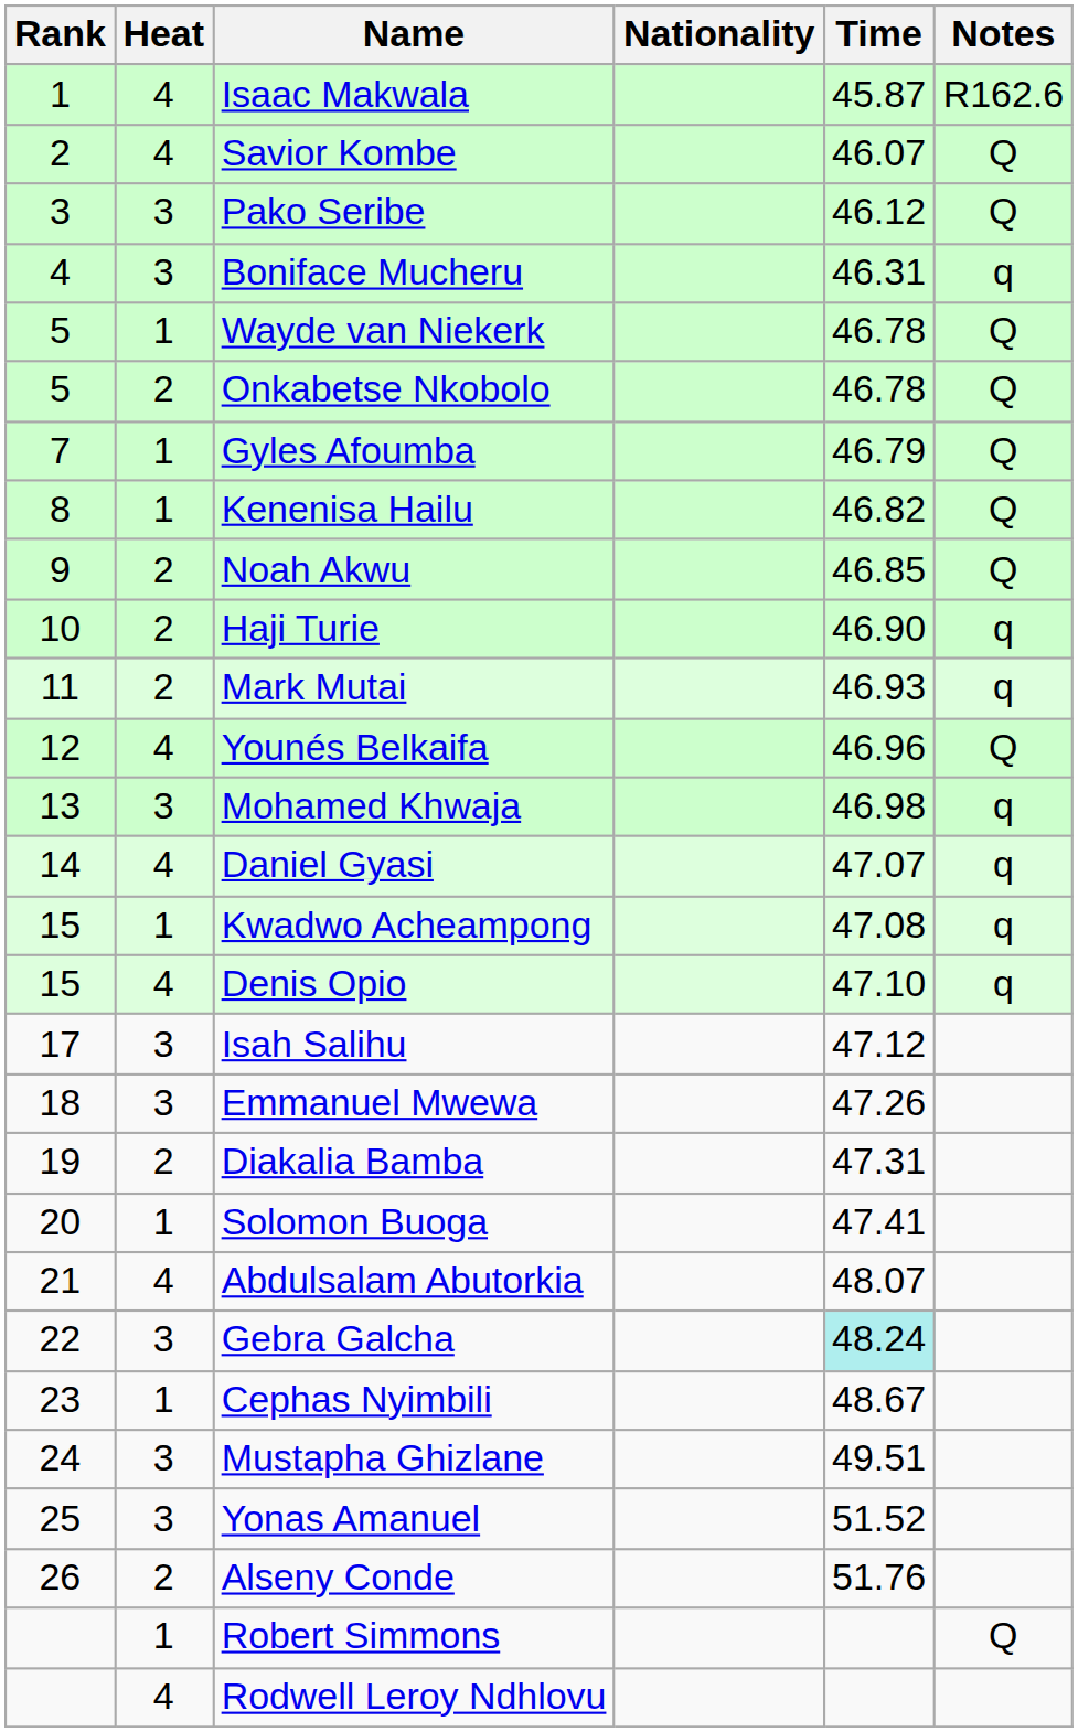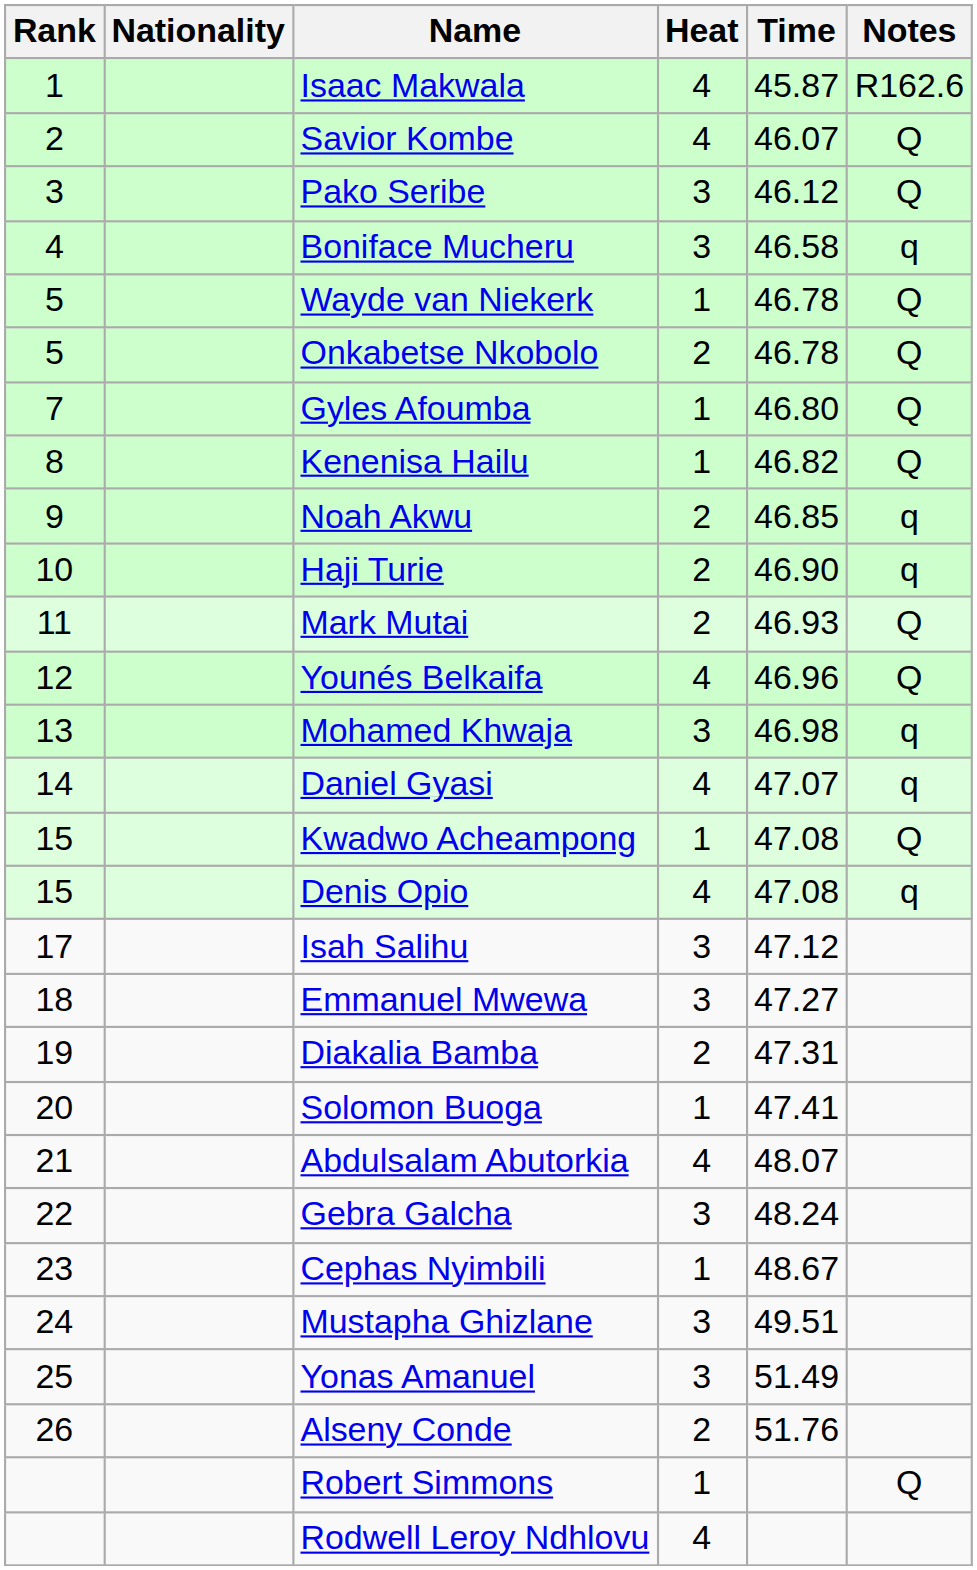 <table class="wikitable sortable" style="text-align:center">
 <tr>
 <th>Rank</th>
+<th>Nationality</th>
+<th>Name</th>
 <th>Heat</th>
-<th>Name</th>
-<th>Nationality</th>
 <th>Time</th>
 <th>Notes</th>
 </tr>
 <tr bgcolor=ccffcc>
 <td>1</td>
+<td align=left></td>
+<td align=left><a href='#'>Isaac Makwala</a></td>
 <td>4</td>
-<td align=left><a href='#'>Isaac Makwala</a></td>
-<td align=left></td>
 <td>45.87</td>
 <td>R162.6</td>
 </tr>
 <tr bgcolor=ccffcc>
 <td>2</td>
+<td align=left></td>
+<td align=left><a href='#'>Savior Kombe</a></td>
 <td>4</td>
-<td align=left><a href='#'>Savior Kombe</a></td>
-<td align=left></td>
 <td>46.07</td>
 <td>Q</td>
 </tr>
 <tr bgcolor=ccffcc>
 <td>3</td>
+<td align=left></td>
+<td align=left><a href='#'>Pako Seribe</a></td>
 <td>3</td>
-<td align=left><a href='#'>Pako Seribe</a></td>
-<td align=left></td>
 <td>46.12</td>
 <td>Q</td>
 </tr>
 <tr bgcolor=ccffcc>
 <td>4</td>
+<td align=left></td>
+<td align=left><a href='#'>Boniface Mucheru</a></td>
 <td>3</td>
-<td align=left><a href='#'>Boniface Mucheru</a></td>
-<td align=left></td>
-<td>46.31</td>
+<td>46.58</td>
 <td>q</td>
 </tr>
 <tr bgcolor=ccffcc>
 <td>5</td>
+<td align=left></td>
+<td align=left><a href='#'>Wayde van Niekerk</a></td>
 <td>1</td>
-<td align=left><a href='#'>Wayde van Niekerk</a></td>
-<td align=left></td>
 <td>46.78</td>
 <td>Q</td>
 </tr>
 <tr bgcolor=ccffcc>
 <td>5</td>
+<td align=left></td>
+<td align=left><a href='#'>Onkabetse Nkobolo</a></td>
 <td>2</td>
-<td align=left><a href='#'>Onkabetse Nkobolo</a></td>
-<td align=left></td>
 <td>46.78</td>
 <td>Q</td>
 </tr>
 <tr bgcolor=ccffcc>
 <td>7</td>
+<td align=left></td>
+<td align=left><a href='#'>Gyles Afoumba</a></td>
 <td>1</td>
-<td align=left><a href='#'>Gyles Afoumba</a></td>
-<td align=left></td>
-<td>46.79</td>
+<td>46.80</td>
 <td>Q</td>
 </tr>
 <tr bgcolor=ccffcc>
 <td>8</td>
+<td align=left></td>
+<td align=left><a href='#'>Kenenisa Hailu</a></td>
 <td>1</td>
-<td align=left><a href='#'>Kenenisa Hailu</a></td>
-<td align=left></td>
 <td>46.82</td>
 <td>Q</td>
 </tr>
 <tr bgcolor=ccffcc>
 <td>9</td>
+<td align=left></td>
+<td align=left><a href='#'>Noah Akwu</a></td>
 <td>2</td>
-<td align=left><a href='#'>Noah Akwu</a></td>
-<td align=left></td>
 <td>46.85</td>
-<td>Q</td>
+<td>q</td>
 </tr>
 <tr bgcolor=ccffcc>
 <td>10</td>
+<td align=left></td>
+<td align=left><a href='#'>Haji Turie</a></td>
 <td>2</td>
-<td align=left><a href='#'>Haji Turie</a></td>
-<td align=left></td>
 <td>46.90</td>
 <td>q</td>
 </tr>
 <tr bgcolor=ddffdd>
 <td>11</td>
+<td align=left></td>
+<td align=left><a href='#'>Mark Mutai</a></td>
 <td>2</td>
-<td align=left><a href='#'>Mark Mutai</a></td>
-<td align=left></td>
 <td>46.93</td>
-<td>q</td>
+<td>Q</td>
 </tr>
 <tr bgcolor=ccffcc>
 <td>12</td>
+<td align=left></td>
+<td align=left><a href='#'>Younés Belkaifa</a></td>
 <td>4</td>
-<td align=left><a href='#'>Younés Belkaifa</a></td>
-<td align=left></td>
 <td>46.96</td>
 <td>Q</td>
 </tr>
 <tr bgcolor=ccffcc>
 <td>13</td>
+<td align=left></td>
+<td align=left><a href='#'>Mohamed Khwaja</a></td>
 <td>3</td>
-<td align=left><a href='#'>Mohamed Khwaja</a></td>
-<td align=left></td>
 <td>46.98</td>
 <td>q</td>
 </tr>
 <tr bgcolor=ddffdd>
 <td>14</td>
+<td align=left></td>
+<td align=left><a href='#'>Daniel Gyasi</a></td>
 <td>4</td>
-<td align=left><a href='#'>Daniel Gyasi</a></td>
-<td align=left></td>
 <td>47.07</td>
 <td>q</td>
 </tr>
 <tr bgcolor=ddffdd>
 <td>15</td>
+<td align=left></td>
+<td align=left><a href='#'>Kwadwo Acheampong</a></td>
 <td>1</td>
-<td align=left><a href='#'>Kwadwo Acheampong</a></td>
-<td align=left></td>
 <td>47.08</td>
-<td>q</td>
+<td>Q</td>
 </tr>
 <tr bgcolor=ddffdd>
 <td>15</td>
+<td align=left></td>
+<td align=left><a href='#'>Denis Opio</a></td>
 <td>4</td>
-<td align=left><a href='#'>Denis Opio</a></td>
-<td align=left></td>
-<td>47.10</td>
+<td>47.08</td>
 <td>q</td>
 </tr>
 <tr>
 <td>17</td>
+<td align=left></td>
+<td align=left><a href='#'>Isah Salihu</a></td>
 <td>3</td>
-<td align=left><a href='#'>Isah Salihu</a></td>
-<td align=left></td>
 <td>47.12</td>
 <td></td>
 </tr>
 <tr>
 <td>18</td>
+<td align=left></td>
+<td align=left><a href='#'>Emmanuel Mwewa</a></td>
 <td>3</td>
-<td align=left><a href='#'>Emmanuel Mwewa</a></td>
-<td align=left></td>
-<td>47.26</td>
+<td>47.27</td>
 <td></td>
 </tr>
 <tr>
 <td>19</td>
+<td align=left></td>
+<td align=left><a href='#'>Diakalia Bamba</a></td>
 <td>2</td>
-<td align=left><a href='#'>Diakalia Bamba</a></td>
-<td align=left></td>
 <td>47.31</td>
 <td></td>
 </tr>
 <tr>
 <td>20</td>
+<td align=left></td>
+<td align=left><a href='#'>Solomon Buoga</a></td>
 <td>1</td>
-<td align=left><a href='#'>Solomon Buoga</a></td>
-<td align=left></td>
 <td>47.41</td>
 <td></td>
 </tr>
 <tr>
 <td>21</td>
+<td align=left></td>
+<td align=left><a href='#'>Abdulsalam Abutorkia</a></td>
 <td>4</td>
-<td align=left><a href='#'>Abdulsalam Abutorkia</a></td>
-<td align=left></td>
 <td>48.07</td>
 <td></td>
 </tr>
 <tr>
 <td>22</td>
+<td align=left></td>
+<td align=left><a href='#'>Gebra Galcha</a></td>
 <td>3</td>
-<td align=left><a href='#'>Gebra Galcha</a></td>
-<td align=left></td>
-<td style="background: paleturquoise;">48.24</td>
+<td>48.24</td>
 <td></td>
 </tr>
 <tr>
 <td>23</td>
+<td align=left></td>
+<td align=left><a href='#'>Cephas Nyimbili</a></td>
 <td>1</td>
-<td align=left><a href='#'>Cephas Nyimbili</a></td>
-<td align=left></td>
 <td>48.67</td>
 <td></td>
 </tr>
 <tr>
 <td>24</td>
+<td align=left></td>
+<td align=left><a href='#'>Mustapha Ghizlane</a></td>
 <td>3</td>
-<td align=left><a href='#'>Mustapha Ghizlane</a></td>
-<td align=left></td>
 <td>49.51</td>
 <td></td>
 </tr>
 <tr>
 <td>25</td>
+<td align=left></td>
+<td align=left><a href='#'>Yonas Amanuel</a></td>
 <td>3</td>
-<td align=left><a href='#'>Yonas Amanuel</a></td>
-<td align=left></td>
-<td>51.52</td>
+<td>51.49</td>
 <td></td>
 </tr>
 <tr>
 <td>26</td>
+<td align=left></td>
+<td align=left><a href='#'>Alseny Conde</a></td>
 <td>2</td>
-<td align=left><a href='#'>Alseny Conde</a></td>
-<td align=left></td>
 <td>51.76</td>
 <td></td>
 </tr>
 <tr>
 <td></td>
+<td align=left></td>
+<td align=left><a href='#'>Robert Simmons</a></td>
 <td>1</td>
-<td align=left><a href='#'>Robert Simmons</a></td>
-<td align=left></td>
 <td></td>
 <td>Q</td>
 </tr>
 <tr>
 <td></td>
+<td align=left></td>
+<td align=left><a href='#'>Rodwell Leroy Ndhlovu</a></td>
 <td>4</td>
-<td align=left><a href='#'>Rodwell Leroy Ndhlovu</a></td>
-<td align=left></td>
 <td></td>
 <td></td>
 </tr>
 </table>
